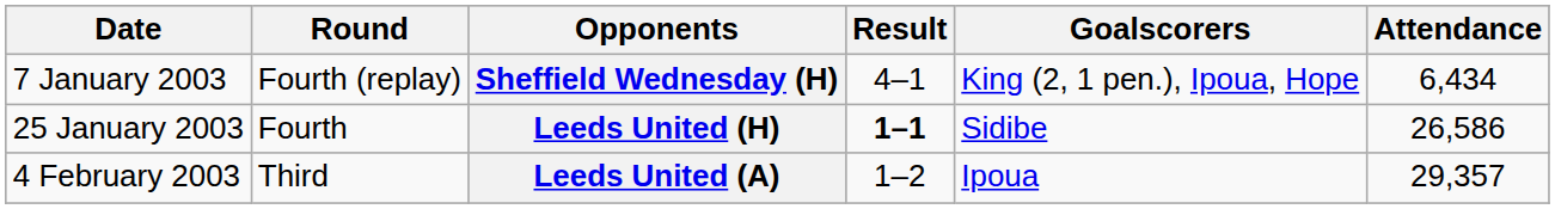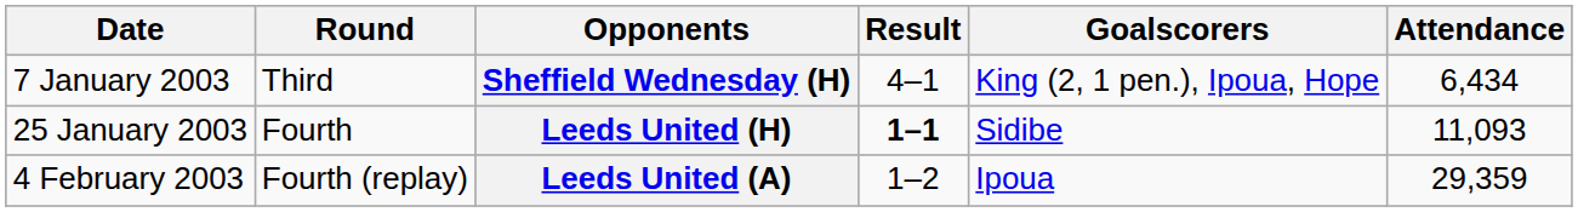 <table class="wikitable plainrowheaders sortable">
 <tr>
 <th scope=col>Date</th>
 <th scope=col>Round</th>
 <th scope=col>Opponents</th>
 <th scope=col>Result</th>
 <th scope=col class=unsortable>Goalscorers</th>
 <th scope=col>Attendance</th>
 </tr>
 <tr>
 <td>7 January 2003</td>
-<td>Fourth (replay)</td>
+<td>Third</td>
 <th scope=row><a href='#'>Sheffield Wednesday</a> (H)</th>
 <td align=center>4–1</td>
 <td><a href='#'>King</a> (2, 1 pen.), <a href='#'>Ipoua</a>, <a href='#'>Hope</a></td>
 <td align=center>6,434</td>
 </tr>
 <tr>
 <td>25 January 2003</td>
 <td>Fourth</td>
 <th scope=row><a href='#'>Leeds United</a> (H)</th>
 <td align=center><strong>1–1</strong></td>
 <td><a href='#'>Sidibe</a></td>
-<td align=center>26,586</td>
+<td align=center>11,093</td>
 </tr>
 <tr>
 <td>4 February 2003</td>
-<td>Third</td>
+<td>Fourth (replay)</td>
 <th scope=row><a href='#'>Leeds United</a> (A)</th>
 <td align=center>1–2</td>
 <td><a href='#'>Ipoua</a></td>
-<td align=center>29,357</td>
+<td align=center>29,359</td>
 </tr>
 </table>
